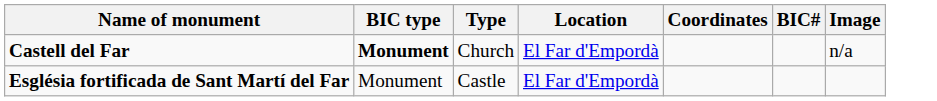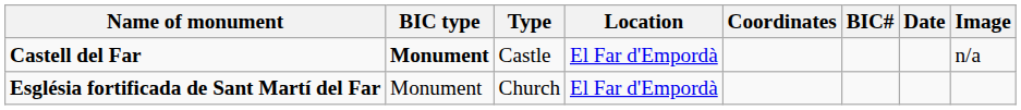 <table class="wikitable">
 <tr>
 <th>Name of monument</th>
 <th>BIC type</th>
 <th>Type</th>
 <th>Location</th>
 <th>Coordinates</th>
 <th>BIC#</th>
+<th>Date</th>
 <th>Image</th>
 </tr>
 <tr>
 <td><strong>Castell del Far</strong></td>
 <td><strong>Monument</strong></td>
-<td>Church</td>
+<td>Castle</td>
 <td><a href='#'>El Far d'Empordà</a></td>
+<td></td>
 <td></td>
 <td></td>
 <td>n/a</td>
 </tr>
 <tr>
 <td><strong>Església fortificada de Sant Martí del Far</strong></td>
 <td>Monument</td>
-<td>Castle</td>
+<td>Church</td>
 <td><a href='#'>El Far d'Empordà</a></td>
+<td></td>
 <td></td>
 <td></td>
 <td></td>
 </tr>
 </table>
